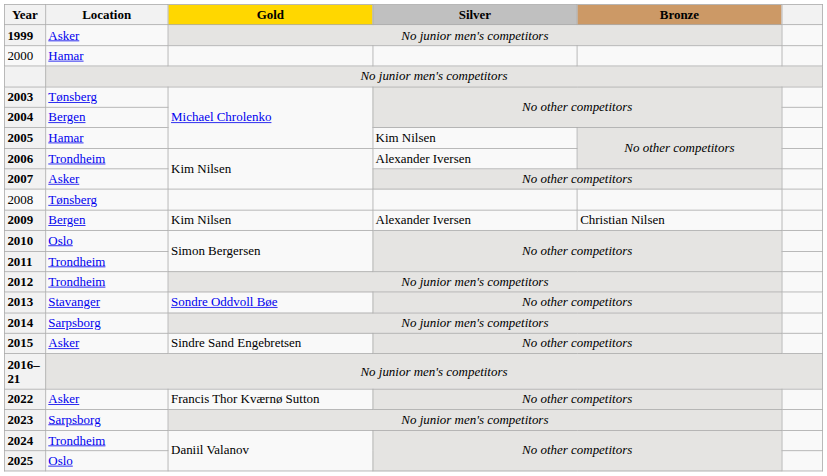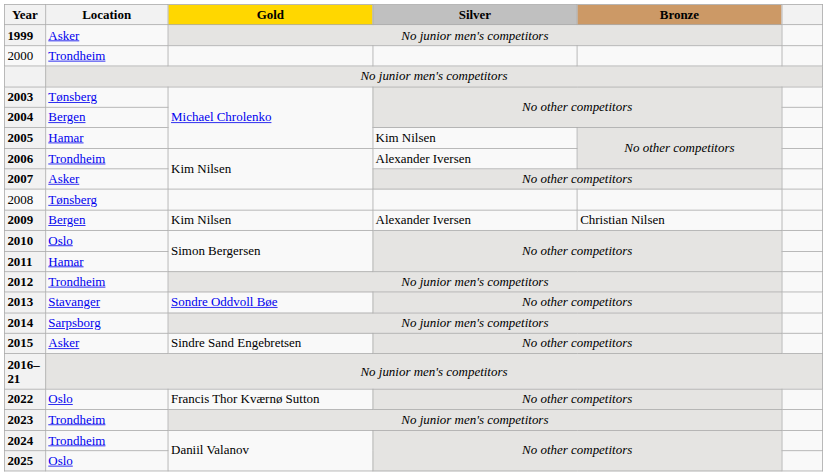 <table class="wikitable unsortable" style="text-align:left; width:80%">
 <tr>
 <th scope="col" style="text-align:center; width:5%">Year</th>
 <th scope="col" style="text-align:center; width:15%">Location</th>
 <th scope="col" style="text-align:center; width:25%; background:gold">Gold</th>
 <th scope="col" style="text-align:center; width:25%; background:silver">Silver</th>
 <th scope="col" style="text-align:center; width:25%; background:#c96">Bronze</th>
 <th scope="col" style="text-align:center; width:5%"></th>
 </tr>
 <tr>
 <th scope="row" style="text-align:left">1999</th>
 <td><a href='#'>Asker</a></td>
 <td colspan="3" align="center" bgcolor="e5e4e2"><em>No junior men's competitors</em></td>
 <td></td>
 </tr>
 <tr>
 <td>2000</td>
-<td><a href='#'>Hamar</a></td>
+<td><a href='#'>Trondheim</a></td>
 <td></td>
 <td></td>
 <td></td>
 <td></td>
 </tr>
 <tr>
 <th scope="row" style="text-align:left"></th>
 <td colspan="5" align="center" bgcolor="e5e4e2"><em>No junior men's competitors</em></td>
 </tr>
 <tr>
 <th scope="row" style="text-align:left">2003</th>
 <td><a href='#'>Tønsberg</a></td>
 <td rowspan="3"><a href='#'>Michael Chrolenko</a></td>
 <td colspan="2" rowspan="2" align="center" bgcolor="e5e4e2"><em>No other competitors</em></td>
 <td></td>
 </tr>
 <tr>
 <th scope="row" style="text-align:left">2004</th>
 <td><a href='#'>Bergen</a></td>
 <td></td>
 </tr>
 <tr>
 <th scope="row" style="text-align:left">2005</th>
 <td><a href='#'>Hamar</a></td>
 <td>Kim Nilsen</td>
 <td rowspan="2" align="center" bgcolor="e5e4e2"><em>No other competitors</em></td>
 <td></td>
 </tr>
 <tr>
 <th scope="row" style="text-align:left">2006</th>
 <td><a href='#'>Trondheim</a></td>
 <td rowspan="2">Kim Nilsen</td>
 <td>Alexander Iversen</td>
 <td></td>
 </tr>
 <tr>
 <th scope="row" style="text-align:left">2007</th>
 <td><a href='#'>Asker</a></td>
 <td colspan="2" align="center" bgcolor="e5e4e2"><em>No other competitors</em></td>
 <td></td>
 </tr>
 <tr>
 <td>2008</td>
 <td><a href='#'>Tønsberg</a></td>
 <td></td>
 <td></td>
 <td></td>
 <td></td>
 </tr>
 <tr>
 <th scope="row" style="text-align:left">2009</th>
 <td><a href='#'>Bergen</a></td>
 <td>Kim Nilsen</td>
 <td>Alexander Iversen</td>
 <td>Christian Nilsen</td>
 <td></td>
 </tr>
 <tr>
 <th scope="row" style="text-align:left">2010</th>
 <td><a href='#'>Oslo</a></td>
 <td rowspan="2">Simon Bergersen</td>
 <td colspan="2" rowspan="2" align="center" bgcolor="e5e4e2"><em>No other competitors</em></td>
 <td></td>
 </tr>
 <tr>
 <th scope="row" style="text-align:left">2011</th>
-<td><a href='#'>Trondheim</a></td>
+<td><a href='#'>Hamar</a></td>
 <td></td>
 </tr>
 <tr>
 <th scope="row" style="text-align:left">2012</th>
 <td><a href='#'>Trondheim</a></td>
 <td colspan="3" align="center" bgcolor="e5e4e2"><em>No junior men's competitors</em></td>
 <td></td>
 </tr>
 <tr>
 <th scope="row" style="text-align:left">2013</th>
 <td><a href='#'>Stavanger</a></td>
 <td><a href='#'>Sondre Oddvoll Bøe</a></td>
 <td colspan="2" align="center" bgcolor="e5e4e2"><em>No other competitors</em></td>
 <td></td>
 </tr>
 <tr>
 <th scope="row" style="text-align:left">2014</th>
 <td><a href='#'>Sarpsborg</a></td>
 <td colspan="3" align="center" bgcolor="e5e4e2"><em>No junior men's competitors</em></td>
 <td></td>
 </tr>
 <tr>
 <th scope="row" style="text-align:left">2015</th>
 <td><a href='#'>Asker</a></td>
 <td>Sindre Sand Engebretsen</td>
 <td colspan="2" align="center" bgcolor="e5e4e2"><em>No other competitors</em></td>
 <td></td>
 </tr>
 <tr>
 <th scope="row" style="text-align:left">2016–21</th>
 <td colspan="5" align="center" bgcolor="e5e4e2"><em>No junior men's competitors</em></td>
 </tr>
 <tr>
 <th scope="row" style="text-align:left">2022</th>
-<td><a href='#'>Asker</a></td>
+<td><a href='#'>Oslo</a></td>
 <td>Francis Thor Kværnø Sutton</td>
 <td colspan="2" align="center" bgcolor="e5e4e2"><em>No other competitors</em></td>
 <td></td>
 </tr>
 <tr>
 <th scope="row" style="text-align:left">2023</th>
-<td><a href='#'>Sarpsborg</a></td>
+<td><a href='#'>Trondheim</a></td>
 <td colspan="3" align="center" bgcolor="e5e4e2"><em>No junior men's competitors</em></td>
 <td></td>
 </tr>
 <tr>
 <th scope="row" style="text-align:left">2024</th>
 <td><a href='#'>Trondheim</a></td>
 <td rowspan="2">Daniil Valanov</td>
 <td colspan="2" rowspan="2" align="center" bgcolor="e5e4e2"><em>No other competitors</em></td>
 <td></td>
 </tr>
 <tr>
 <th scope="row" style="text-align:left">2025</th>
 <td><a href='#'>Oslo</a></td>
 <td></td>
 </tr>
 </table>
